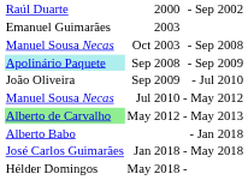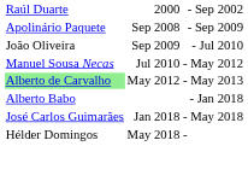 <table border="0">
 <tr>
 <td align=right></td>
 <td><a href='#'>Raúl Duarte</a></td>
 <td align=right>2000</td>
 <td align=right>- Sep 2002</td>
 </tr>
 <tr>
 <td align=right></td>
-<td>Emanuel Guimarães</td>
-<td align=right>2003</td>
-<td></td>
-</tr>
-<tr>
-<td></td>
-<td><a href='#'>Manuel Sousa <em>Necas</em></a></td>
-<td align=right>Oct 2003</td>
-<td align=right>- Sep 2008</td>
-</tr>
-<tr>
-<td align=right></td>
-<td style="background: paleturquoise;"><a href='#'>Apolinário Paquete</a></td>
+<td><a href='#'>Apolinário Paquete</a></td>
 <td align=right>Sep 2008</td>
 <td align=right>- Sep 2009</td>
 </tr>
 <tr>
 <td align=right></td>
 <td>João Oliveira</td>
 <td align=right>Sep 2009</td>
 <td align=right>- Jul 2010</td>
 </tr>
 <tr>
 <td align=right></td>
 <td><a href='#'>Manuel Sousa <em>Necas</em></a></td>
 <td align=right>Jul 2010</td>
 <td align=right>- May 2012</td>
 </tr>
 <tr>
 <td align=right></td>
 <td style="background: lightgreen;"><a href='#'>Alberto de Carvalho</a></td>
 <td align=right>May 2012</td>
 <td align=right>- May 2013</td>
 </tr>
 <tr>
 <td align=right></td>
 <td><a href='#'>Alberto Babo</a></td>
 <td align=right></td>
 <td align=right>- Jan 2018</td>
 </tr>
 <tr>
 <td></td>
 <td><a href='#'>José Carlos Guimarães</a></td>
 <td align=right>Jan 2018</td>
 <td>- May 2018</td>
 </tr>
 <tr>
 <td></td>
 <td>Hélder Domingos</td>
 <td align=right>May 2018</td>
 <td>-</td>
 </tr>
 </table>
